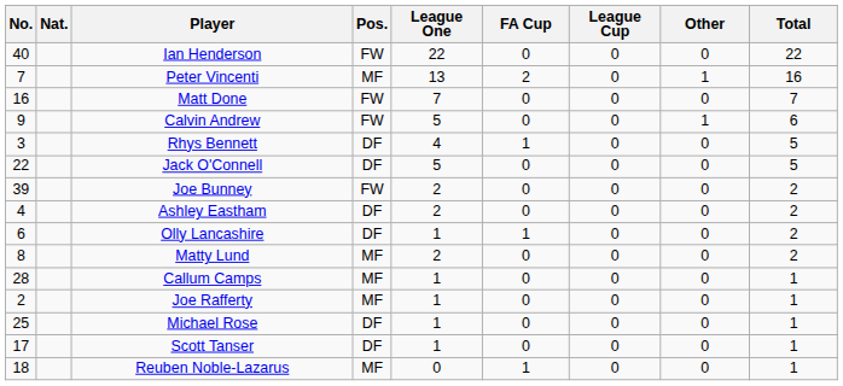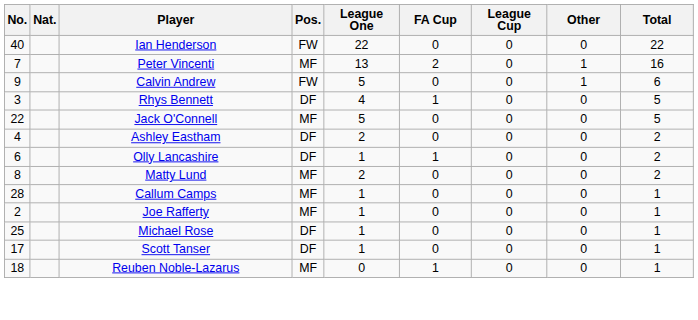 <table class="wikitable sortable alternance"  style="font-size:85%; text-align:center; line-height:14px; width:60%;">
 <tr>
 <th width=10>No.</th>
 <th width=10>Nat.</th>
 <th scope="col" style="width:275px;">Player</th>
 <th width=10>Pos.</th>
 <th width=80>League One</th>
 <th width=80>FA Cup</th>
 <th width=80>League Cup</th>
 <th width=80>Other</th>
 <th width=80>Total</th>
 </tr>
 <tr>
 <td>40</td>
 <td></td>
 <td><a href='#'>Ian Henderson</a></td>
 <td>FW</td>
 <td>22</td>
 <td>0</td>
 <td>0</td>
 <td>0</td>
 <td>22</td>
 </tr>
 <tr>
 <td>7</td>
 <td></td>
 <td><a href='#'>Peter Vincenti</a></td>
 <td>MF</td>
 <td>13</td>
 <td>2</td>
 <td>0</td>
 <td>1</td>
 <td>16</td>
 </tr>
 <tr>
-<td>16</td>
-<td></td>
-<td><a href='#'>Matt Done</a></td>
-<td>FW</td>
-<td>7</td>
-<td>0</td>
-<td>0</td>
-<td>0</td>
-<td>7</td>
-</tr>
-<tr>
 <td>9</td>
 <td></td>
 <td><a href='#'>Calvin Andrew</a></td>
 <td>FW</td>
 <td>5</td>
 <td>0</td>
 <td>0</td>
 <td>1</td>
 <td>6</td>
 </tr>
 <tr>
 <td>3</td>
 <td></td>
 <td><a href='#'>Rhys Bennett</a></td>
 <td>DF</td>
 <td>4</td>
 <td>1</td>
 <td>0</td>
 <td>0</td>
 <td>5</td>
 </tr>
 <tr>
 <td>22</td>
 <td></td>
 <td><a href='#'>Jack O'Connell</a></td>
-<td>DF</td>
+<td>MF</td>
 <td>5</td>
 <td>0</td>
 <td>0</td>
 <td>0</td>
 <td>5</td>
-</tr>
-<tr>
-<td>39</td>
-<td></td>
-<td><a href='#'>Joe Bunney</a></td>
-<td>FW</td>
-<td>2</td>
-<td>0</td>
-<td>0</td>
-<td>0</td>
-<td>2</td>
 </tr>
 <tr>
 <td>4</td>
 <td></td>
 <td><a href='#'>Ashley Eastham</a></td>
 <td>DF</td>
 <td>2</td>
 <td>0</td>
 <td>0</td>
 <td>0</td>
 <td>2</td>
 </tr>
 <tr>
 <td>6</td>
 <td></td>
 <td><a href='#'>Olly Lancashire</a></td>
 <td>DF</td>
 <td>1</td>
 <td>1</td>
 <td>0</td>
 <td>0</td>
 <td>2</td>
 </tr>
 <tr>
 <td>8</td>
 <td></td>
 <td><a href='#'>Matty Lund</a></td>
 <td>MF</td>
 <td>2</td>
 <td>0</td>
 <td>0</td>
 <td>0</td>
 <td>2</td>
 </tr>
 <tr>
 <td>28</td>
 <td></td>
 <td><a href='#'>Callum Camps</a></td>
 <td>MF</td>
 <td>1</td>
 <td>0</td>
 <td>0</td>
 <td>0</td>
 <td>1</td>
 </tr>
 <tr>
 <td>2</td>
 <td></td>
 <td><a href='#'>Joe Rafferty</a></td>
 <td>MF</td>
 <td>1</td>
 <td>0</td>
 <td>0</td>
 <td>0</td>
 <td>1</td>
 </tr>
 <tr>
 <td>25</td>
 <td></td>
 <td><a href='#'>Michael Rose</a></td>
 <td>DF</td>
 <td>1</td>
 <td>0</td>
 <td>0</td>
 <td>0</td>
 <td>1</td>
 </tr>
 <tr>
 <td>17</td>
 <td></td>
 <td><a href='#'>Scott Tanser</a></td>
 <td>DF</td>
 <td>1</td>
 <td>0</td>
 <td>0</td>
 <td>0</td>
 <td>1</td>
 </tr>
 <tr>
 <td>18</td>
 <td></td>
 <td><a href='#'>Reuben Noble-Lazarus</a></td>
 <td>MF</td>
 <td>0</td>
 <td>1</td>
 <td>0</td>
 <td>0</td>
 <td>1</td>
 </tr>
 </table>
